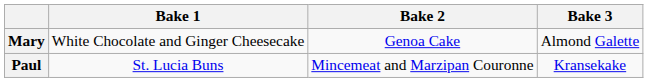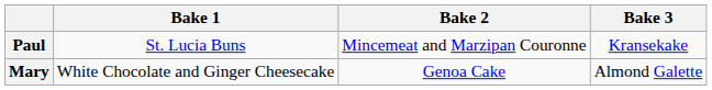 <table class="wikitable" style="text-align:center;">
 <tr>
 <th scope="col"></th>
 <th scope="col">Bake 1</th>
 <th scope="col">Bake 2</th>
 <th scope="col">Bake 3</th>
 </tr>
 <tr>
+<th scope="row">Paul</th>
+<td><a href='#'>St. Lucia Buns</a></td>
+<td><a href='#'>Mincemeat</a> and <a href='#'>Marzipan</a> Couronne</td>
+<td><a href='#'>Kransekake</a></td>
+</tr>
+<tr>
 <th scope="row">Mary</th>
 <td>White Chocolate and Ginger Cheesecake</td>
 <td><a href='#'>Genoa Cake</a></td>
 <td>Almond <a href='#'>Galette</a></td>
 </tr>
-<tr>
-<th scope="row">Paul</th>
-<td><a href='#'>St. Lucia Buns</a></td>
-<td><a href='#'>Mincemeat</a> and <a href='#'>Marzipan</a> Couronne</td>
-<td><a href='#'>Kransekake</a></td>
-</tr>
 </table>
